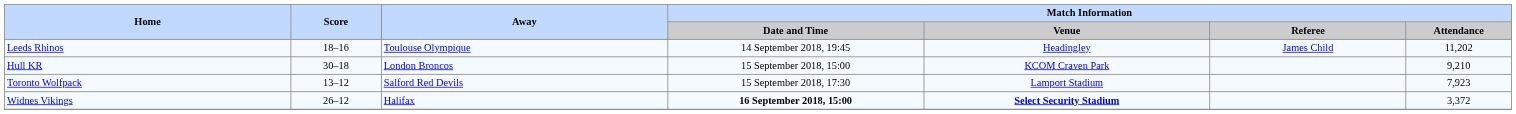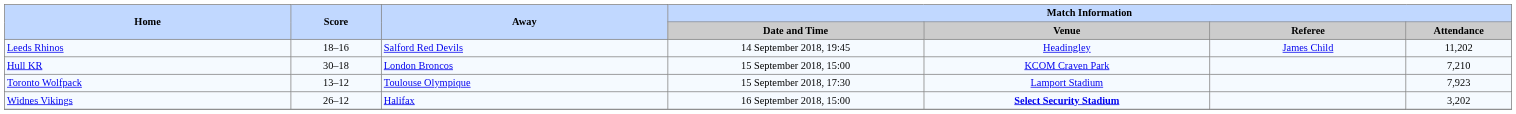 <table border=1 style="border-collapse:collapse; font-size:85%; text-align:center;" cellpadding=3 cellspacing=0 width=100%>
 <tr bgcolor=#C1D8FF>
 <th rowspan=2 width=19%>Home</th>
 <th rowspan=2 width=6%>Score</th>
 <th rowspan=2 width=19%>Away</th>
 <th colspan=6>Match Information</th>
 </tr>
 <tr bgcolor=#CCCCCC>
 <th width=17%>Date and Time</th>
 <th width=19%>Venue</th>
 <th width=13%>Referee</th>
 <th width=7%>Attendance</th>
 </tr>
 <tr bgcolor=#F5FAFF>
 <td align=left> <a href='#'>Leeds Rhinos</a></td>
 <td>18–16</td>
-<td align=left> <a href='#'>Toulouse Olympique</a></td>
+<td align=left> <a href='#'>Salford Red Devils</a></td>
 <td>14 September 2018, 19:45</td>
 <td><a href='#'>Headingley</a></td>
 <td><a href='#'>James Child</a></td>
 <td>11,202</td>
 </tr>
 <tr bgcolor=#F5FAFF>
 <td align=left> <a href='#'>Hull KR</a></td>
 <td>30–18</td>
 <td align=left> <a href='#'>London Broncos</a></td>
 <td>15 September 2018, 15:00</td>
 <td><a href='#'>KCOM Craven Park</a></td>
 <td></td>
-<td>9,210</td>
+<td>7,210</td>
 </tr>
 <tr bgcolor=#F5FAFF>
 <td align=left> <a href='#'>Toronto Wolfpack</a></td>
 <td>13–12</td>
-<td align=left> <a href='#'>Salford Red Devils</a></td>
+<td align=left> <a href='#'>Toulouse Olympique</a></td>
 <td>15 September 2018, 17:30</td>
 <td><a href='#'>Lamport Stadium</a></td>
 <td></td>
 <td>7,923</td>
 </tr>
 <tr bgcolor=#F5FAFF>
 <td align=left> <a href='#'>Widnes Vikings</a></td>
 <td>26–12</td>
 <td align=left> <a href='#'>Halifax</a></td>
-<td><strong>16 September 2018, 15:00</strong></td>
+<td>16 September 2018, 15:00</td>
 <td><strong><a href='#'>Select Security Stadium</a></strong></td>
 <td></td>
-<td>3,372</td>
+<td>3,202</td>
 </tr>
 <tr bgcolor=#F5FAFF>
 </tr>
 </table>
